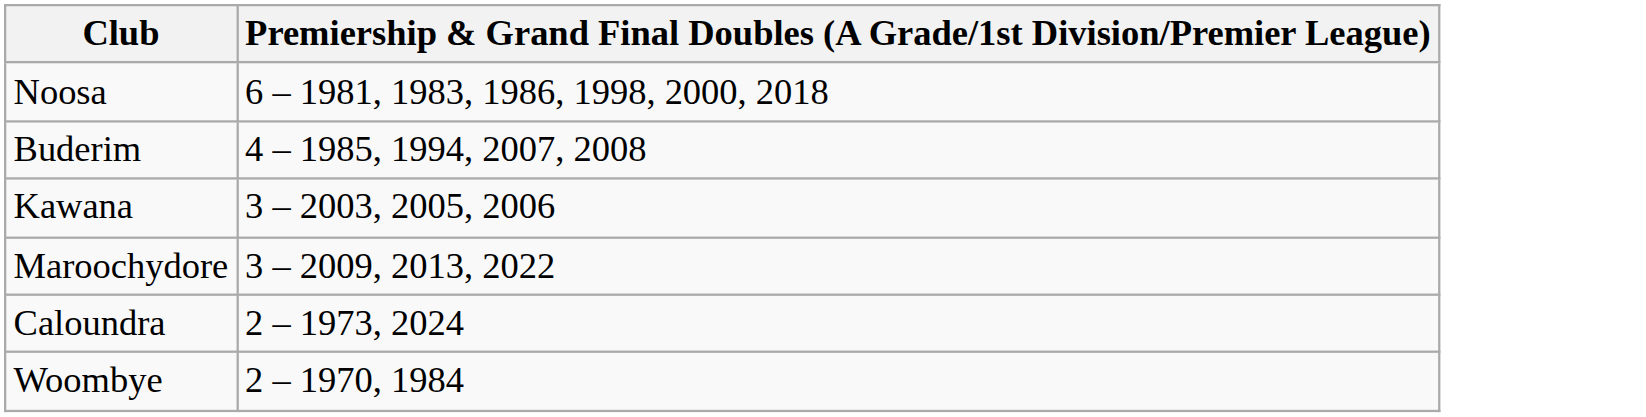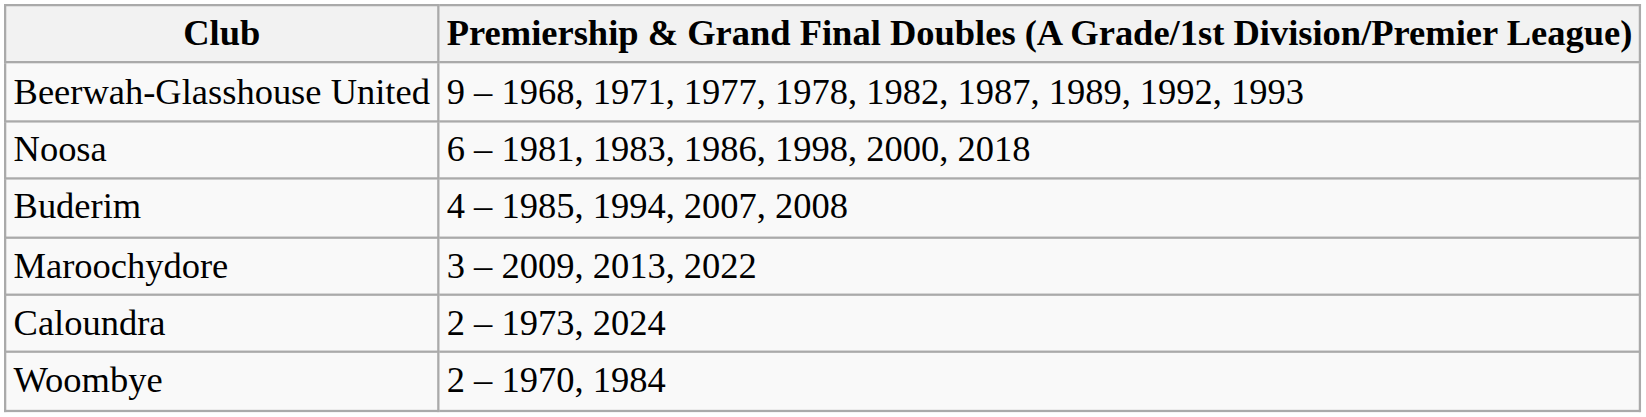 <table class="wikitable">
 <tr>
 <th>Club</th>
 <th>Premiership & Grand Final Doubles (A Grade/1st Division/Premier League)</th>
+</tr>
+<tr>
+<td>Beerwah-Glasshouse United</td>
+<td>9 – 1968, 1971, 1977, 1978, 1982, 1987, 1989, 1992, 1993</td>
 </tr>
 <tr>
 <td>Noosa</td>
 <td>6 – 1981, 1983, 1986, 1998, 2000, 2018</td>
 </tr>
 <tr>
 <td>Buderim</td>
 <td>4 – 1985, 1994, 2007, 2008</td>
-</tr>
-<tr>
-<td>Kawana</td>
-<td>3 – 2003, 2005, 2006</td>
 </tr>
 <tr>
 <td>Maroochydore</td>
 <td>3 – 2009, 2013, 2022</td>
 </tr>
 <tr>
 <td>Caloundra</td>
 <td>2 – 1973, 2024</td>
 </tr>
 <tr>
 <td>Woombye</td>
 <td>2 – 1970, 1984</td>
 </tr>
 </table>
